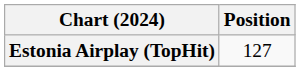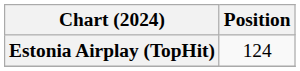 <table class="wikitable plainrowheaders" style="text-align:center">
 <tr>
 <th scope="col">Chart (2024)</th>
 <th scope="col">Position</th>
 </tr>
 <tr>
 <th scope="row">Estonia Airplay (TopHit)</th>
-<td>127</td>
+<td>124</td>
 </tr>
 <tr>
 </tr>
 </table>
